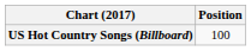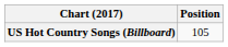 <table class="wikitable plainrowheaders">
 <tr>
 <th>Chart (2017)</th>
 <th>Position</th>
 </tr>
 <tr>
 <th scope="row">US Hot Country Songs (<em>Billboard</em>)</th>
-<td align="center">100</td>
+<td align="center">105</td>
 </tr>
 </table>
